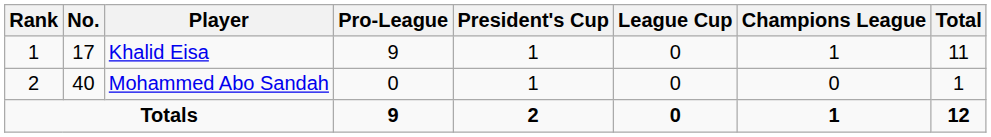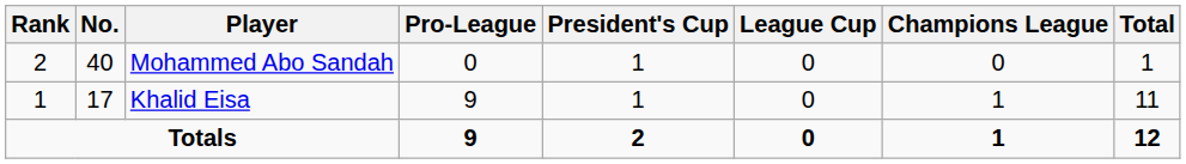 <table class="wikitable" style="text-align:center">
 <tr>
 <th>Rank</th>
 <th>No.</th>
 <th>Player</th>
 <th>Pro-League</th>
 <th>President's Cup</th>
 <th>League Cup</th>
 <th>Champions League</th>
 <th>Total</th>
 </tr>
 <tr>
+<td align=center>2</td>
+<td align=center>40</td>
+<td align=left> <a href='#'>Mohammed Abo Sandah</a></td>
+<td rowspan=1 align="center">0</td>
+<td rowspan=1 align="center">1</td>
+<td rowspan=1 align="center">0</td>
+<td rowspan=1 align="center">0</td>
+<td rowspan=1 align="center">1</td>
+</tr>
+<tr>
 <td align=center>1</td>
 <td align=center>17</td>
 <td align=left> <a href='#'>Khalid Eisa</a></td>
 <td rowspan=1 align="center">9</td>
 <td rowspan=1 align="center">1</td>
 <td rowspan=1 align="center">0</td>
 <td rowspan=1 align="center">1</td>
 <td rowspan=1 align="center">11</td>
-</tr>
-<tr>
-<td align=center>2</td>
-<td align=center>40</td>
-<td align=left> <a href='#'>Mohammed Abo Sandah</a></td>
-<td rowspan=1 align="center">0</td>
-<td rowspan=1 align="center">1</td>
-<td rowspan=1 align="center">0</td>
-<td rowspan=1 align="center">0</td>
-<td rowspan=1 align="center">1</td>
 </tr>
 <tr class="sortbottom">
 <td colspan="3"><strong>Totals</strong></td>
 <td><strong>9</strong></td>
 <td><strong>2</strong></td>
 <td><strong>0</strong></td>
 <td><strong>1</strong></td>
 <td><strong>12</strong></td>
 </tr>
 </table>
